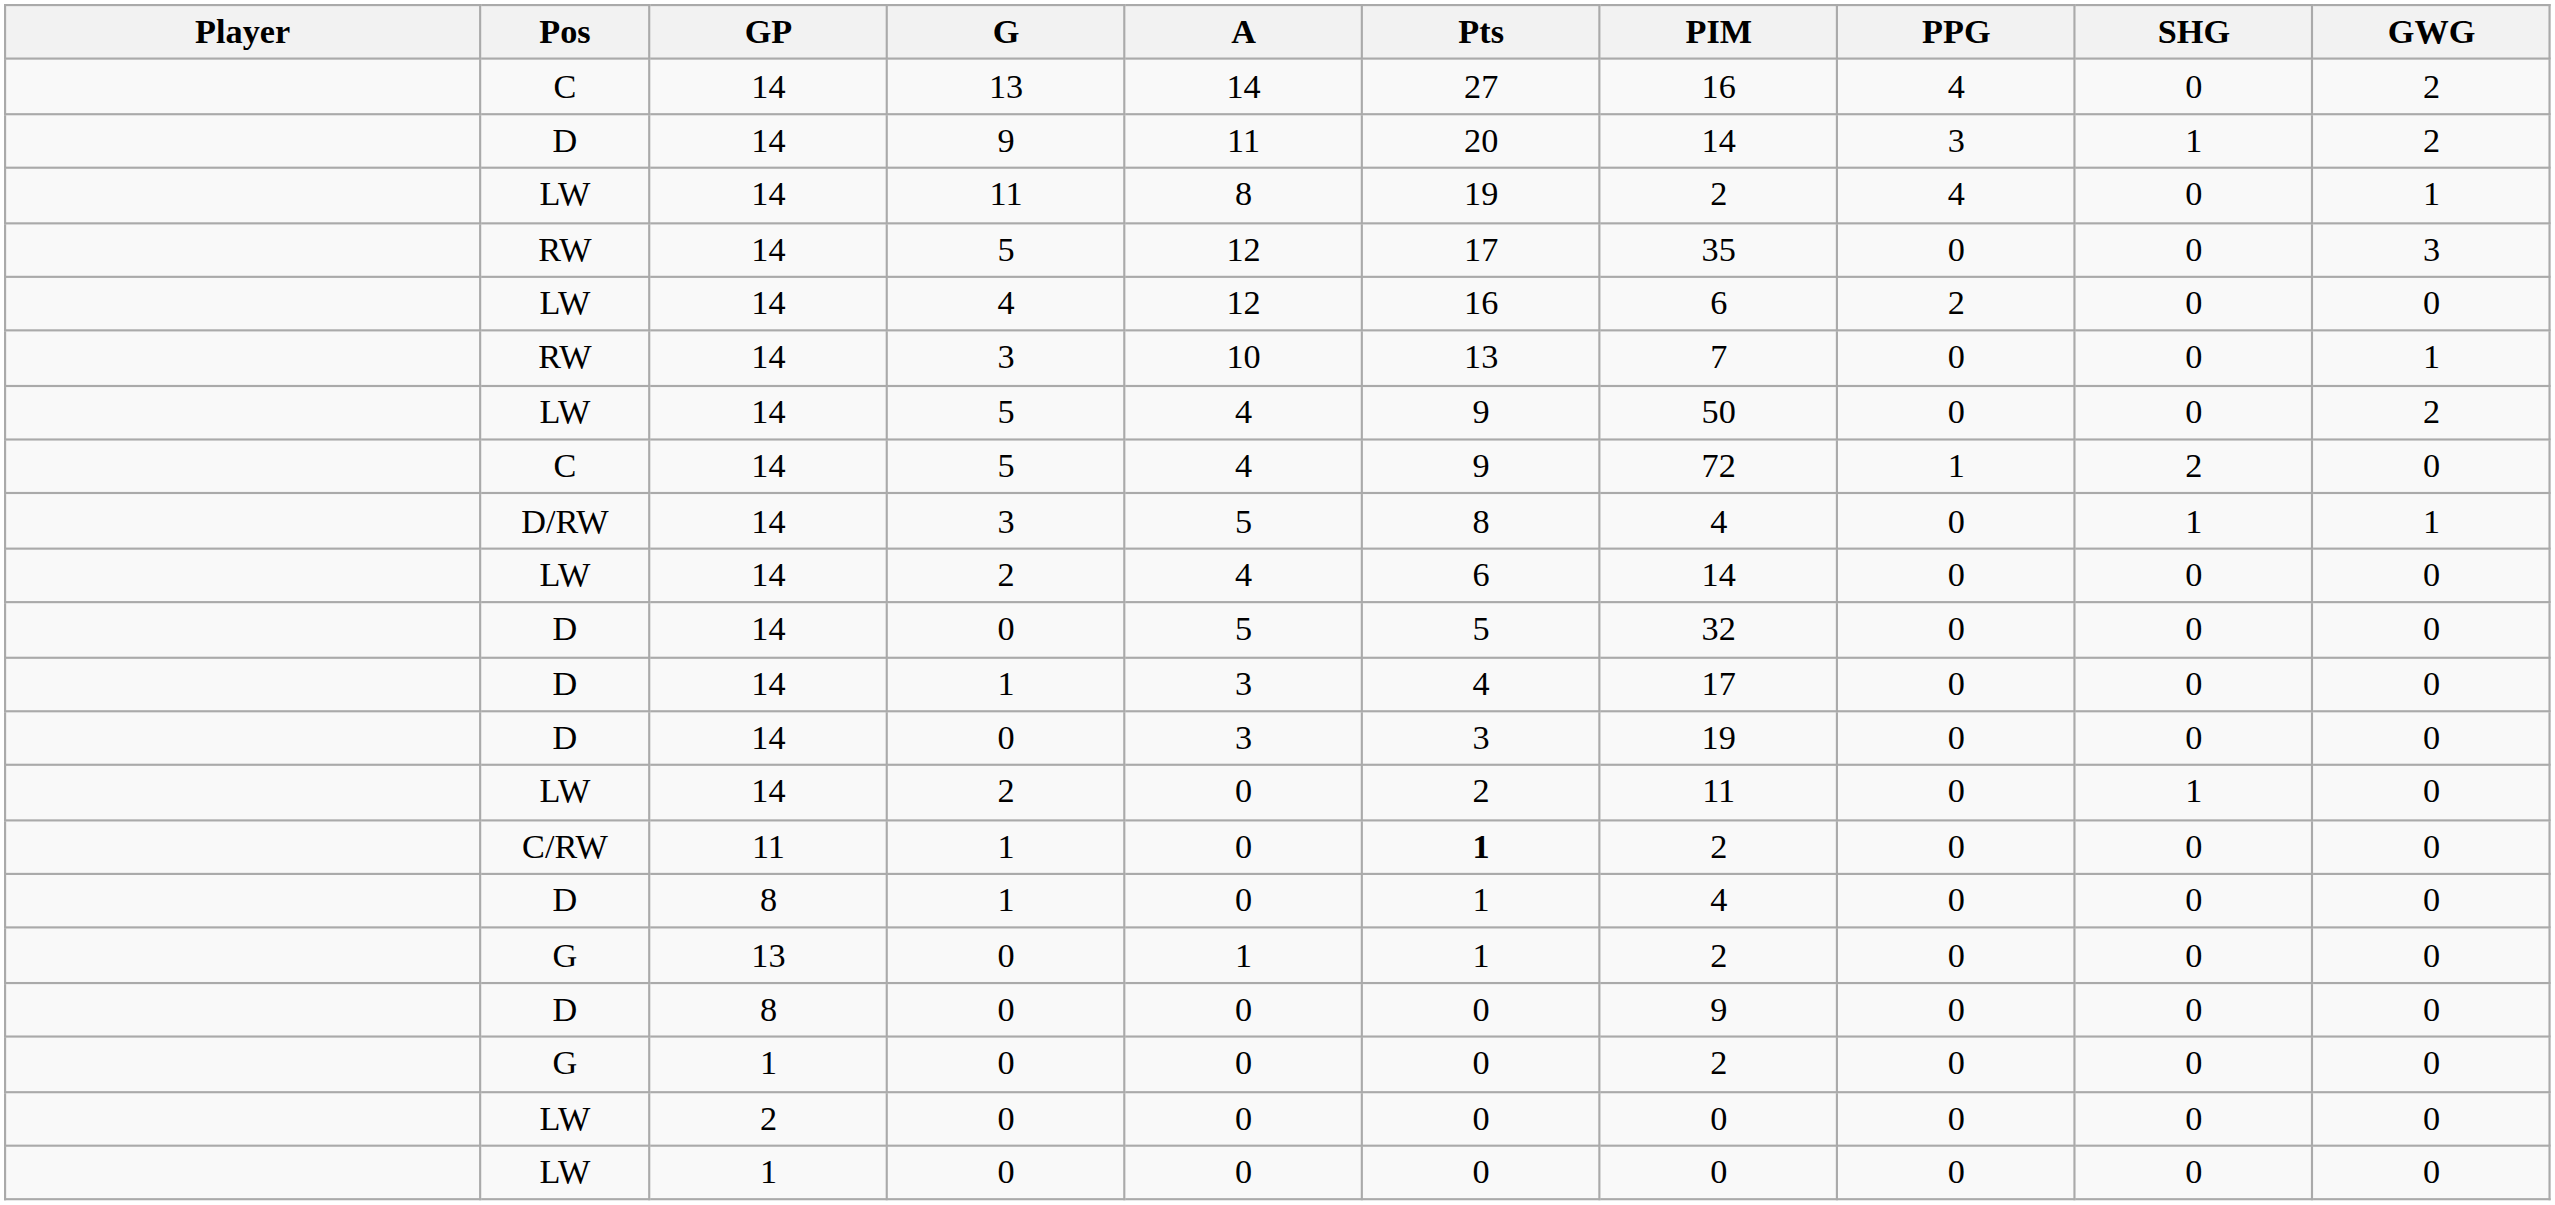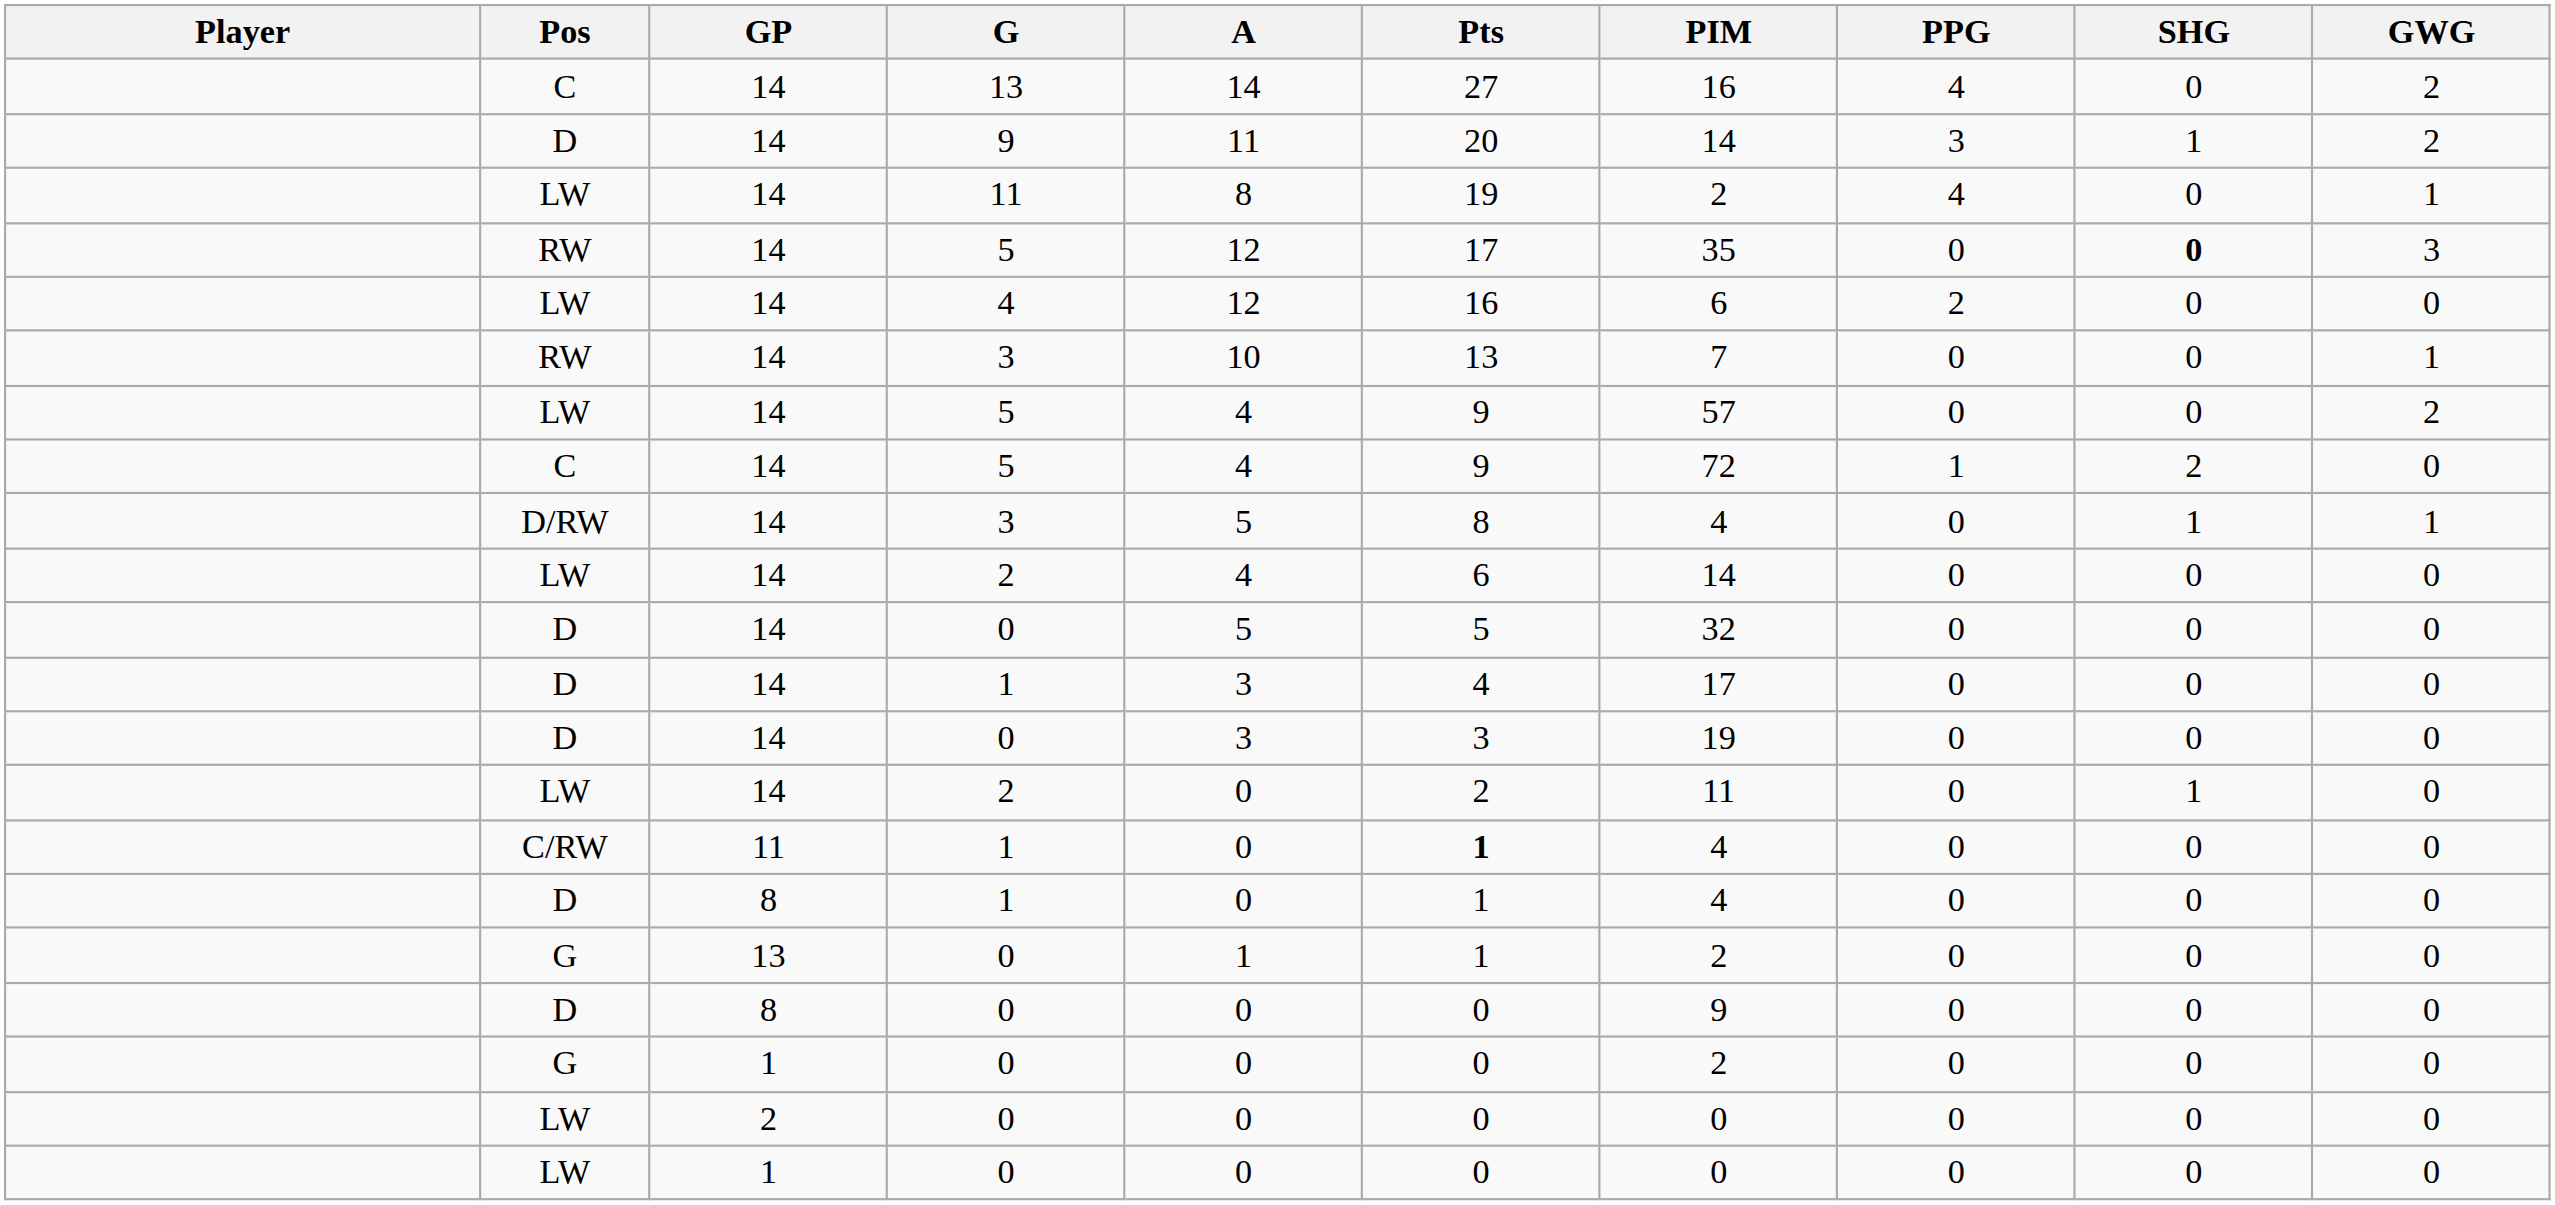 <table class="wikitable sortable" width="60%">
 <tr ALIGN="center">
 <th bgcolor="#DDDDFF" width="10%">Player</th>
 <th bgcolor="#DDDDFF" width="3%" title="Position">Pos</th>
 <th bgcolor="#DDDDFF" width="5%" title="Games played">GP</th>
 <th bgcolor="#DDDDFF" width="5%" title="Goals">G</th>
 <th bgcolor="#DDDDFF" width="5%" title="Assists">A</th>
 <th bgcolor="#DDDDFF" width="5%" title="Points">Pts</th>
 <th bgcolor="#DDDDFF" width="5%" title="Penalties in Minutes">PIM</th>
 <th bgcolor="#DDDDFF" width="5%" title="Power play goals">PPG</th>
 <th bgcolor="#DDDDFF" width="5%" title="Short-handed goals">SHG</th>
 <th bgcolor="#DDDDFF" width="5%" title="Game-winning goals">GWG</th>
 </tr>
 <tr align="center">
 <td align="right"></td>
 <td>C</td>
 <td>14</td>
 <td>13</td>
 <td>14</td>
 <td>27</td>
 <td>16</td>
 <td>4</td>
 <td>0</td>
 <td>2</td>
 </tr>
 <tr align="center">
 <td align="right"></td>
 <td>D</td>
 <td>14</td>
 <td>9</td>
 <td>11</td>
 <td>20</td>
 <td>14</td>
 <td>3</td>
 <td>1</td>
 <td>2</td>
 </tr>
 <tr align="center">
 <td align="right"></td>
 <td>LW</td>
 <td>14</td>
 <td>11</td>
 <td>8</td>
 <td>19</td>
 <td>2</td>
 <td>4</td>
 <td>0</td>
 <td>1</td>
 </tr>
 <tr align="center">
 <td align="right"></td>
 <td>RW</td>
 <td>14</td>
 <td>5</td>
 <td>12</td>
 <td>17</td>
 <td>35</td>
 <td>0</td>
-<td>0</td>
+<td><strong>0</strong></td>
 <td>3</td>
 </tr>
 <tr align="center">
 <td align="right"></td>
 <td>LW</td>
 <td>14</td>
 <td>4</td>
 <td>12</td>
 <td>16</td>
 <td>6</td>
 <td>2</td>
 <td>0</td>
 <td>0</td>
 </tr>
 <tr align="center">
 <td align="right"></td>
 <td>RW</td>
 <td>14</td>
 <td>3</td>
 <td>10</td>
 <td>13</td>
 <td>7</td>
 <td>0</td>
 <td>0</td>
 <td>1</td>
 </tr>
 <tr align="center">
 <td align="right"></td>
 <td>LW</td>
 <td>14</td>
 <td>5</td>
 <td>4</td>
 <td>9</td>
-<td>50</td>
+<td>57</td>
 <td>0</td>
 <td>0</td>
 <td>2</td>
 </tr>
 <tr align="center">
 <td align="right"></td>
 <td>C</td>
 <td>14</td>
 <td>5</td>
 <td>4</td>
 <td>9</td>
 <td>72</td>
 <td>1</td>
 <td>2</td>
 <td>0</td>
 </tr>
 <tr align="center">
 <td align="right"></td>
 <td>D/RW</td>
 <td>14</td>
 <td>3</td>
 <td>5</td>
 <td>8</td>
 <td>4</td>
 <td>0</td>
 <td>1</td>
 <td>1</td>
 </tr>
 <tr align="center">
 <td align="right"></td>
 <td>LW</td>
 <td>14</td>
 <td>2</td>
 <td>4</td>
 <td>6</td>
 <td>14</td>
 <td>0</td>
 <td>0</td>
 <td>0</td>
 </tr>
 <tr align="center">
 <td align="right"></td>
 <td>D</td>
 <td>14</td>
 <td>0</td>
 <td>5</td>
 <td>5</td>
 <td>32</td>
 <td>0</td>
 <td>0</td>
 <td>0</td>
 </tr>
 <tr align="center">
 <td align="right"></td>
 <td>D</td>
 <td>14</td>
 <td>1</td>
 <td>3</td>
 <td>4</td>
 <td>17</td>
 <td>0</td>
 <td>0</td>
 <td>0</td>
 </tr>
 <tr align="center">
 <td align="right"></td>
 <td>D</td>
 <td>14</td>
 <td>0</td>
 <td>3</td>
 <td>3</td>
 <td>19</td>
 <td>0</td>
 <td>0</td>
 <td>0</td>
 </tr>
 <tr align="center">
 <td align="right"></td>
 <td>LW</td>
 <td>14</td>
 <td>2</td>
 <td>0</td>
 <td>2</td>
 <td>11</td>
 <td>0</td>
 <td>1</td>
 <td>0</td>
 </tr>
 <tr align="center">
 <td align="right"></td>
 <td>C/RW</td>
 <td>11</td>
 <td>1</td>
 <td>0</td>
 <td><strong>1</strong></td>
-<td>2</td>
+<td>4</td>
 <td>0</td>
 <td>0</td>
 <td>0</td>
 </tr>
 <tr align="center">
 <td align="right"></td>
 <td>D</td>
 <td>8</td>
 <td>1</td>
 <td>0</td>
 <td>1</td>
 <td>4</td>
 <td>0</td>
 <td>0</td>
 <td>0</td>
 </tr>
 <tr align="center">
 <td align="right"></td>
 <td>G</td>
 <td>13</td>
 <td>0</td>
 <td>1</td>
 <td>1</td>
 <td>2</td>
 <td>0</td>
 <td>0</td>
 <td>0</td>
 </tr>
 <tr align="center">
 <td align="right"></td>
 <td>D</td>
 <td>8</td>
 <td>0</td>
 <td>0</td>
 <td>0</td>
 <td>9</td>
 <td>0</td>
 <td>0</td>
 <td>0</td>
 </tr>
 <tr align="center">
 <td align="right"></td>
 <td>G</td>
 <td>1</td>
 <td>0</td>
 <td>0</td>
 <td>0</td>
 <td>2</td>
 <td>0</td>
 <td>0</td>
 <td>0</td>
 </tr>
 <tr align="center">
 <td align="right"></td>
 <td>LW</td>
 <td>2</td>
 <td>0</td>
 <td>0</td>
 <td>0</td>
 <td>0</td>
 <td>0</td>
 <td>0</td>
 <td>0</td>
 </tr>
 <tr align="center">
 <td align="right"></td>
 <td>LW</td>
 <td>1</td>
 <td>0</td>
 <td>0</td>
 <td>0</td>
 <td>0</td>
 <td>0</td>
 <td>0</td>
 <td>0</td>
 </tr>
 </table>
